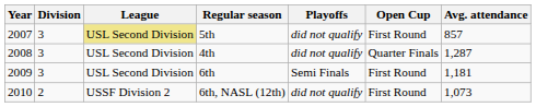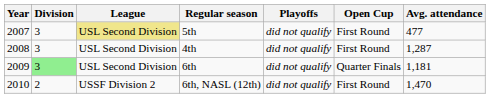 <table class="wikitable">
 <tr>
 <th>Year</th>
 <th>Division</th>
 <th>League</th>
 <th>Regular season</th>
 <th>Playoffs</th>
 <th>Open Cup</th>
 <th>Avg. attendance</th>
 </tr>
 <tr>
 <td>2007</td>
 <td>3</td>
 <td style="background: khaki;">USL Second Division</td>
 <td>5th</td>
 <td><em>did not qualify</em></td>
 <td>First Round</td>
-<td>857</td>
+<td>477</td>
 </tr>
 <tr>
 <td>2008</td>
 <td>3</td>
 <td>USL Second Division</td>
 <td>4th</td>
 <td><em>did not qualify</em></td>
-<td>Quarter Finals</td>
+<td>First Round</td>
 <td>1,287</td>
 </tr>
 <tr>
 <td>2009</td>
-<td>3</td>
+<td style="background: lightgreen;">3</td>
 <td>USL Second Division</td>
 <td>6th</td>
-<td>Semi Finals</td>
-<td>First Round</td>
+<td><em>did not qualify</em></td>
+<td>Quarter Finals</td>
 <td>1,181</td>
 </tr>
 <tr>
 <td>2010</td>
 <td>2</td>
 <td>USSF Division 2</td>
 <td>6th, NASL (12th)</td>
 <td><em>did not qualify</em></td>
 <td>First Round</td>
-<td>1,073</td>
+<td>1,470</td>
 </tr>
 </table>
